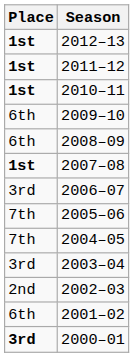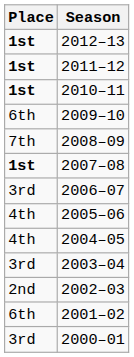 <table class="wikitable" style="float:left; margin-right:1em">
 <tr>
 <th>Place</th>
 <th>Season</th>
 </tr>
 <tr>
 <td><strong>1st</strong></td>
 <td>2012–13</td>
 </tr>
 <tr>
 <td><strong>1st</strong></td>
 <td>2011–12</td>
 </tr>
 <tr>
 <td><strong>1st</strong></td>
 <td>2010–11</td>
 </tr>
 <tr>
 <td>6th</td>
 <td>2009–10</td>
 </tr>
 <tr>
-<td>6th</td>
+<td>7th</td>
 <td>2008–09</td>
 </tr>
 <tr>
 <td><strong>1st</strong></td>
 <td>2007–08</td>
 </tr>
 <tr>
 <td>3rd</td>
 <td>2006–07</td>
 </tr>
 <tr>
-<td>7th</td>
+<td>4th</td>
 <td>2005–06</td>
 </tr>
 <tr>
-<td>7th</td>
+<td>4th</td>
 <td>2004–05</td>
 </tr>
 <tr>
 <td>3rd</td>
 <td>2003–04</td>
 </tr>
 <tr>
 <td>2nd</td>
 <td>2002–03</td>
 </tr>
 <tr>
 <td>6th</td>
 <td>2001–02</td>
 </tr>
 <tr>
-<td><strong>3rd</strong></td>
+<td>3rd</td>
 <td>2000–01</td>
 </tr>
 </table>
